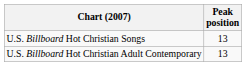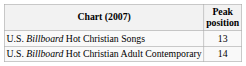 <table class="wikitable sortable">
 <tr>
 <th align="left">Chart (2007)</th>
 <th align="center">Peak<br>position</th>
 </tr>
 <tr>
 <td align="left">U.S. <em>Billboard</em> Hot Christian Songs</td>
 <td align="center">13</td>
 </tr>
 <tr>
 <td align="left">U.S. <em>Billboard</em> Hot Christian Adult Contemporary</td>
-<td align="center">13</td>
+<td align="center">14</td>
 </tr>
 </table>
